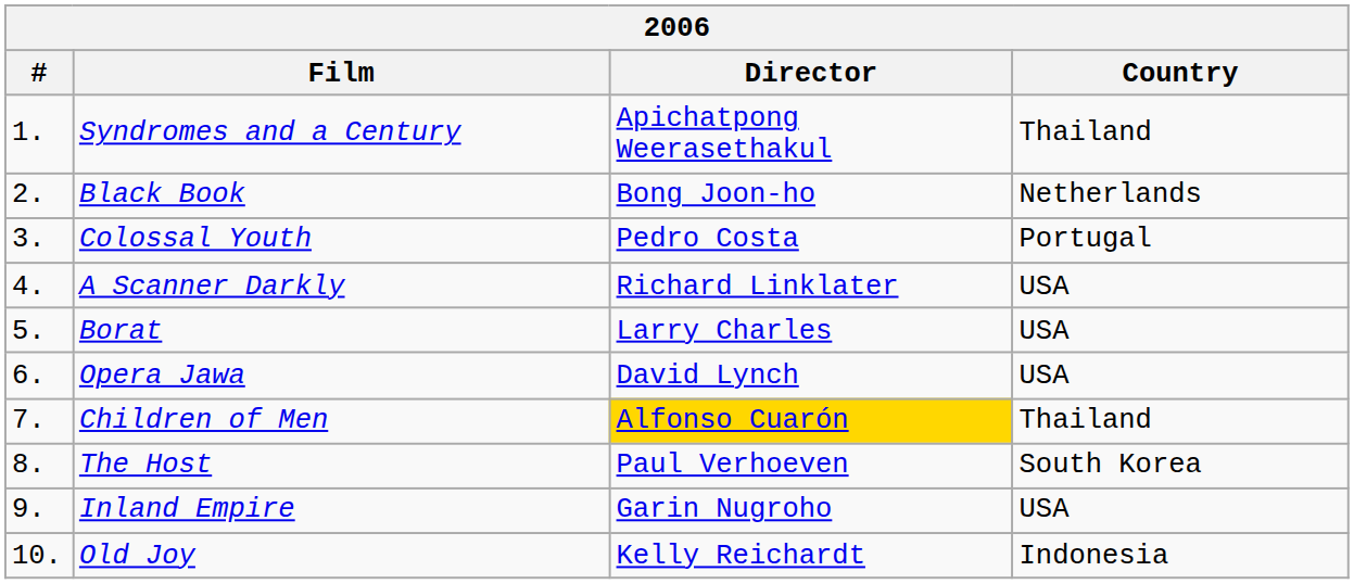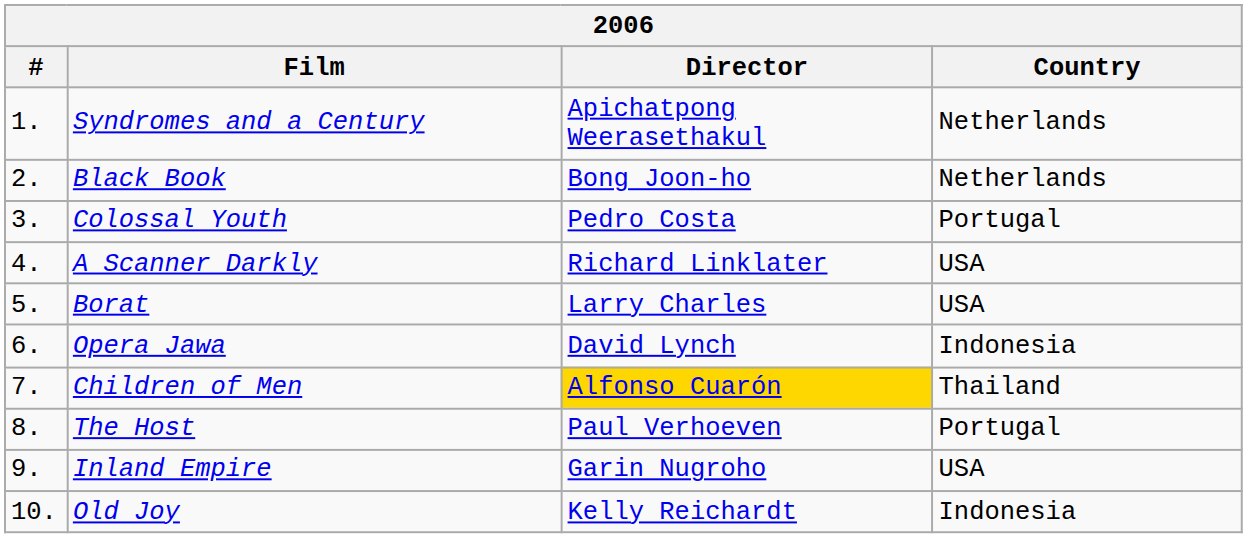 <table class="wikitable" style="width:50%;" cellpadding="5">
 <tr>
 <th colspan=4>2006</th>
 </tr>
 <tr>
 <th style="width:5%;">#</th>
 <th style="width:40%;">Film</th>
 <th style="width:30%;">Director</th>
 <th style="width:25%;">Country</th>
 </tr>
 <tr>
 <td>1.</td>
 <td><em><a href='#'>Syndromes and a Century</a></em></td>
 <td><a href='#'>Apichatpong Weerasethakul</a></td>
-<td>Thailand</td>
+<td>Netherlands</td>
 </tr>
 <tr>
 <td>2.</td>
 <td><em><a href='#'>Black Book</a></em></td>
 <td><a href='#'>Bong Joon-ho</a></td>
 <td>Netherlands</td>
 </tr>
 <tr>
 <td>3.</td>
 <td><em><a href='#'>Colossal Youth</a></em></td>
 <td><a href='#'>Pedro Costa</a></td>
 <td>Portugal</td>
 </tr>
 <tr>
 <td>4.</td>
 <td><em><a href='#'>A Scanner Darkly</a></em></td>
 <td><a href='#'>Richard Linklater</a></td>
 <td>USA</td>
 </tr>
 <tr>
 <td>5.</td>
 <td><em><a href='#'>Borat</a></em></td>
 <td><a href='#'>Larry Charles</a></td>
 <td>USA</td>
 </tr>
 <tr>
 <td>6.</td>
 <td><em><a href='#'>Opera Jawa</a></em></td>
 <td><a href='#'>David Lynch</a></td>
-<td>USA</td>
+<td>Indonesia</td>
 </tr>
 <tr>
 <td>7.</td>
 <td><em><a href='#'>Children of Men</a></em></td>
 <td style="background: gold;"><a href='#'>Alfonso Cuarón</a></td>
 <td>Thailand</td>
 </tr>
 <tr>
 <td>8.</td>
 <td><em><a href='#'>The Host</a></em></td>
 <td><a href='#'>Paul Verhoeven</a></td>
-<td>South Korea</td>
+<td>Portugal</td>
 </tr>
 <tr>
 <td>9.</td>
 <td><em><a href='#'>Inland Empire</a></em></td>
 <td><a href='#'>Garin Nugroho</a></td>
 <td>USA</td>
 </tr>
 <tr>
 <td>10.</td>
 <td><em><a href='#'>Old Joy</a></em></td>
 <td><a href='#'>Kelly Reichardt</a></td>
 <td>Indonesia</td>
 </tr>
 </table>
